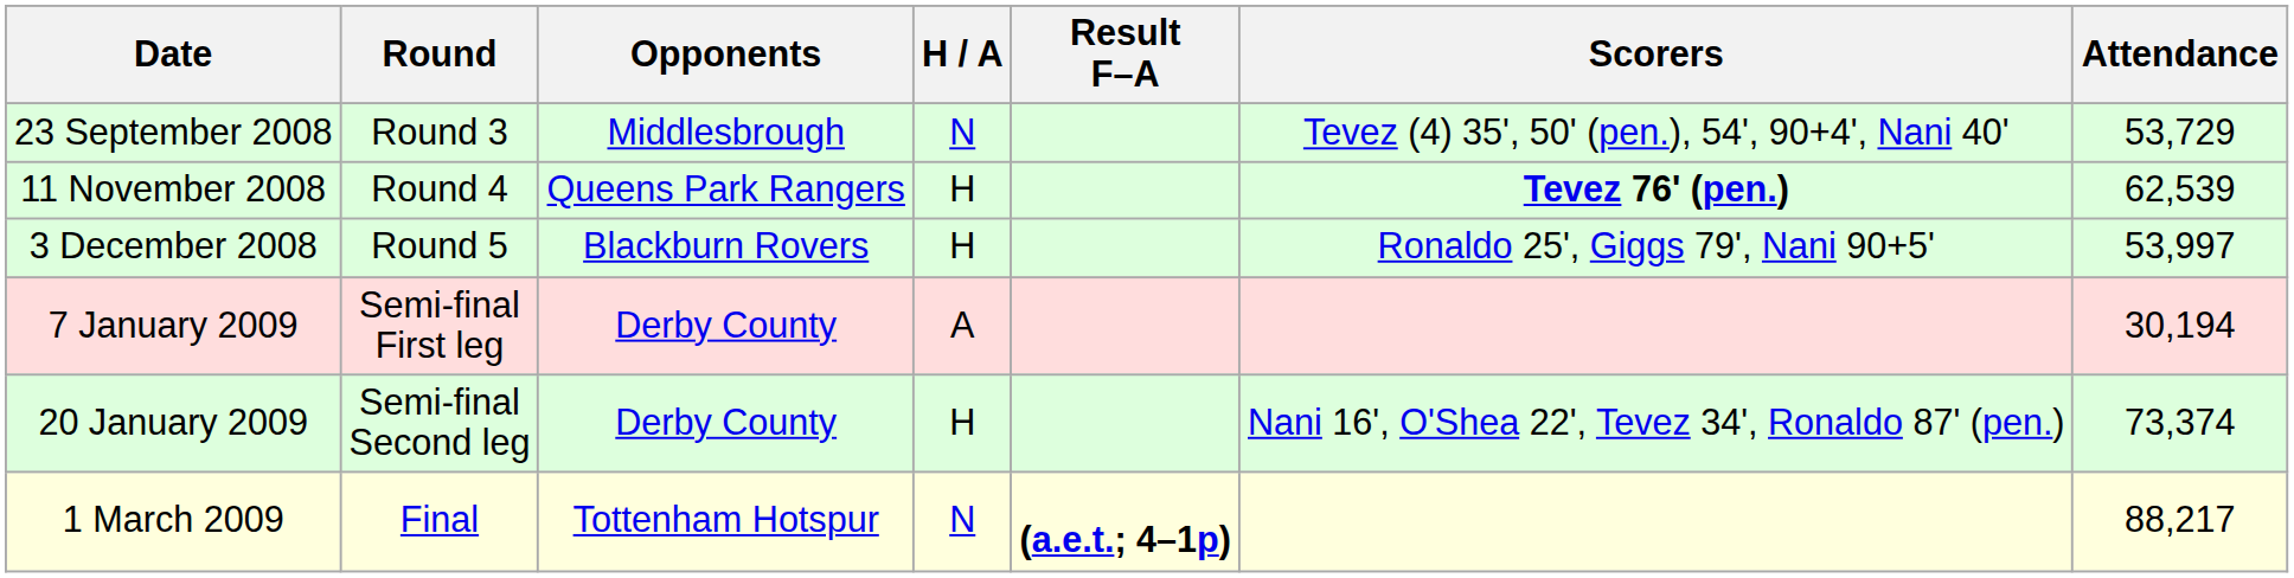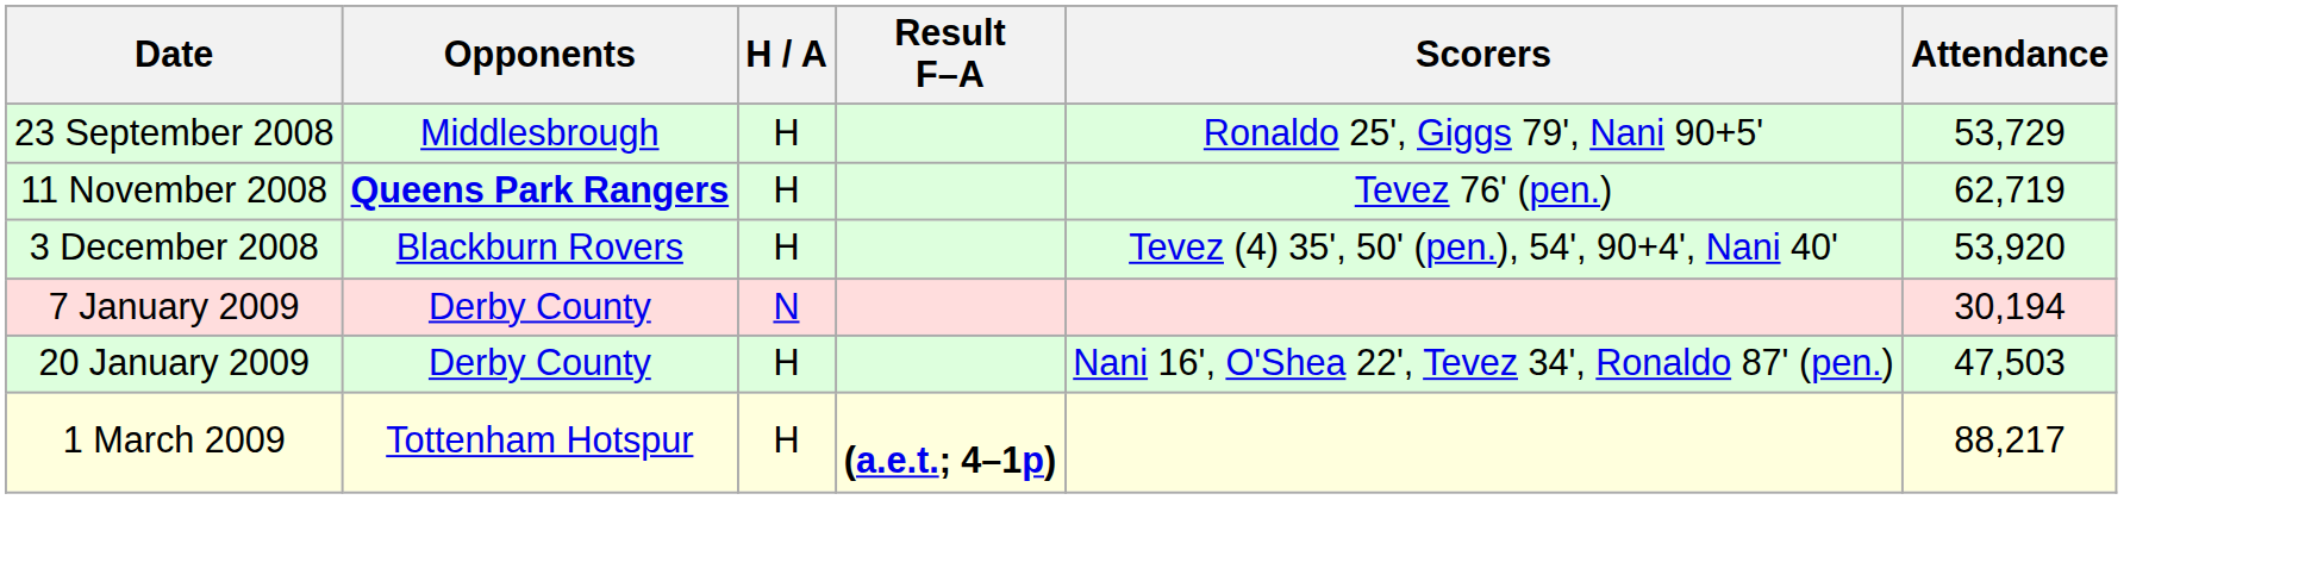 <table class="wikitable" style="text-align:center">
 <tr>
 <th>Date</th>
-<th>Round</th>
 <th>Opponents</th>
 <th>H / A</th>
 <th>Result<br>F–A</th>
 <th>Scorers</th>
 <th>Attendance</th>
 </tr>
 <tr bgcolor="#ddffdd">
 <td>23 September 2008</td>
-<td>Round 3</td>
 <td><a href='#'>Middlesbrough</a></td>
-<td><a href='#'>N</a></td>
+<td>H</td>
 <td></td>
-<td><a href='#'>Tevez</a> (4) 35', 50' (<a href='#'>pen.</a>), 54', 90+4', <a href='#'>Nani</a> 40'</td>
+<td><a href='#'>Ronaldo</a> 25', <a href='#'>Giggs</a> 79', <a href='#'>Nani</a> 90+5'</td>
 <td>53,729</td>
 </tr>
 <tr bgcolor="#ddffdd">
 <td>11 November 2008</td>
-<td>Round 4</td>
-<td><a href='#'>Queens Park Rangers</a></td>
+<td><strong><a href='#'>Queens Park Rangers</a></strong></td>
 <td>H</td>
 <td></td>
-<td><strong><a href='#'>Tevez</a> 76' (<a href='#'>pen.</a>)</strong></td>
-<td>62,539</td>
+<td><a href='#'>Tevez</a> 76' (<a href='#'>pen.</a>)</td>
+<td>62,719</td>
 </tr>
 <tr bgcolor="#ddffdd">
 <td>3 December 2008</td>
-<td>Round 5</td>
 <td><a href='#'>Blackburn Rovers</a></td>
 <td>H</td>
 <td></td>
-<td><a href='#'>Ronaldo</a> 25', <a href='#'>Giggs</a> 79', <a href='#'>Nani</a> 90+5'</td>
-<td>53,997</td>
+<td><a href='#'>Tevez</a> (4) 35', 50' (<a href='#'>pen.</a>), 54', 90+4', <a href='#'>Nani</a> 40'</td>
+<td>53,920</td>
 </tr>
 <tr bgcolor="#ffdddd">
 <td>7 January 2009</td>
-<td>Semi-final<br>First leg</td>
 <td><a href='#'>Derby County</a></td>
-<td>A</td>
+<td><a href='#'>N</a></td>
 <td></td>
 <td></td>
 <td>30,194</td>
 </tr>
 <tr bgcolor="#ddffdd">
 <td>20 January 2009</td>
-<td>Semi-final<br>Second leg</td>
 <td><a href='#'>Derby County</a></td>
 <td>H</td>
 <td></td>
 <td><a href='#'>Nani</a> 16', <a href='#'>O'Shea</a> 22', <a href='#'>Tevez</a> 34', <a href='#'>Ronaldo</a> 87' (<a href='#'>pen.</a>)</td>
-<td>73,374</td>
+<td>47,503</td>
 </tr>
 <tr bgcolor="#ffffdd">
 <td>1 March 2009</td>
-<td><a href='#'>Final</a></td>
 <td><a href='#'>Tottenham Hotspur</a></td>
-<td><a href='#'>N</a></td>
+<td>H</td>
 <td><strong><br>(<a href='#'>a.e.t.</a>; 4–1<a href='#'>p</a>)</strong></td>
 <td></td>
 <td>88,217</td>
 </tr>
 </table>
